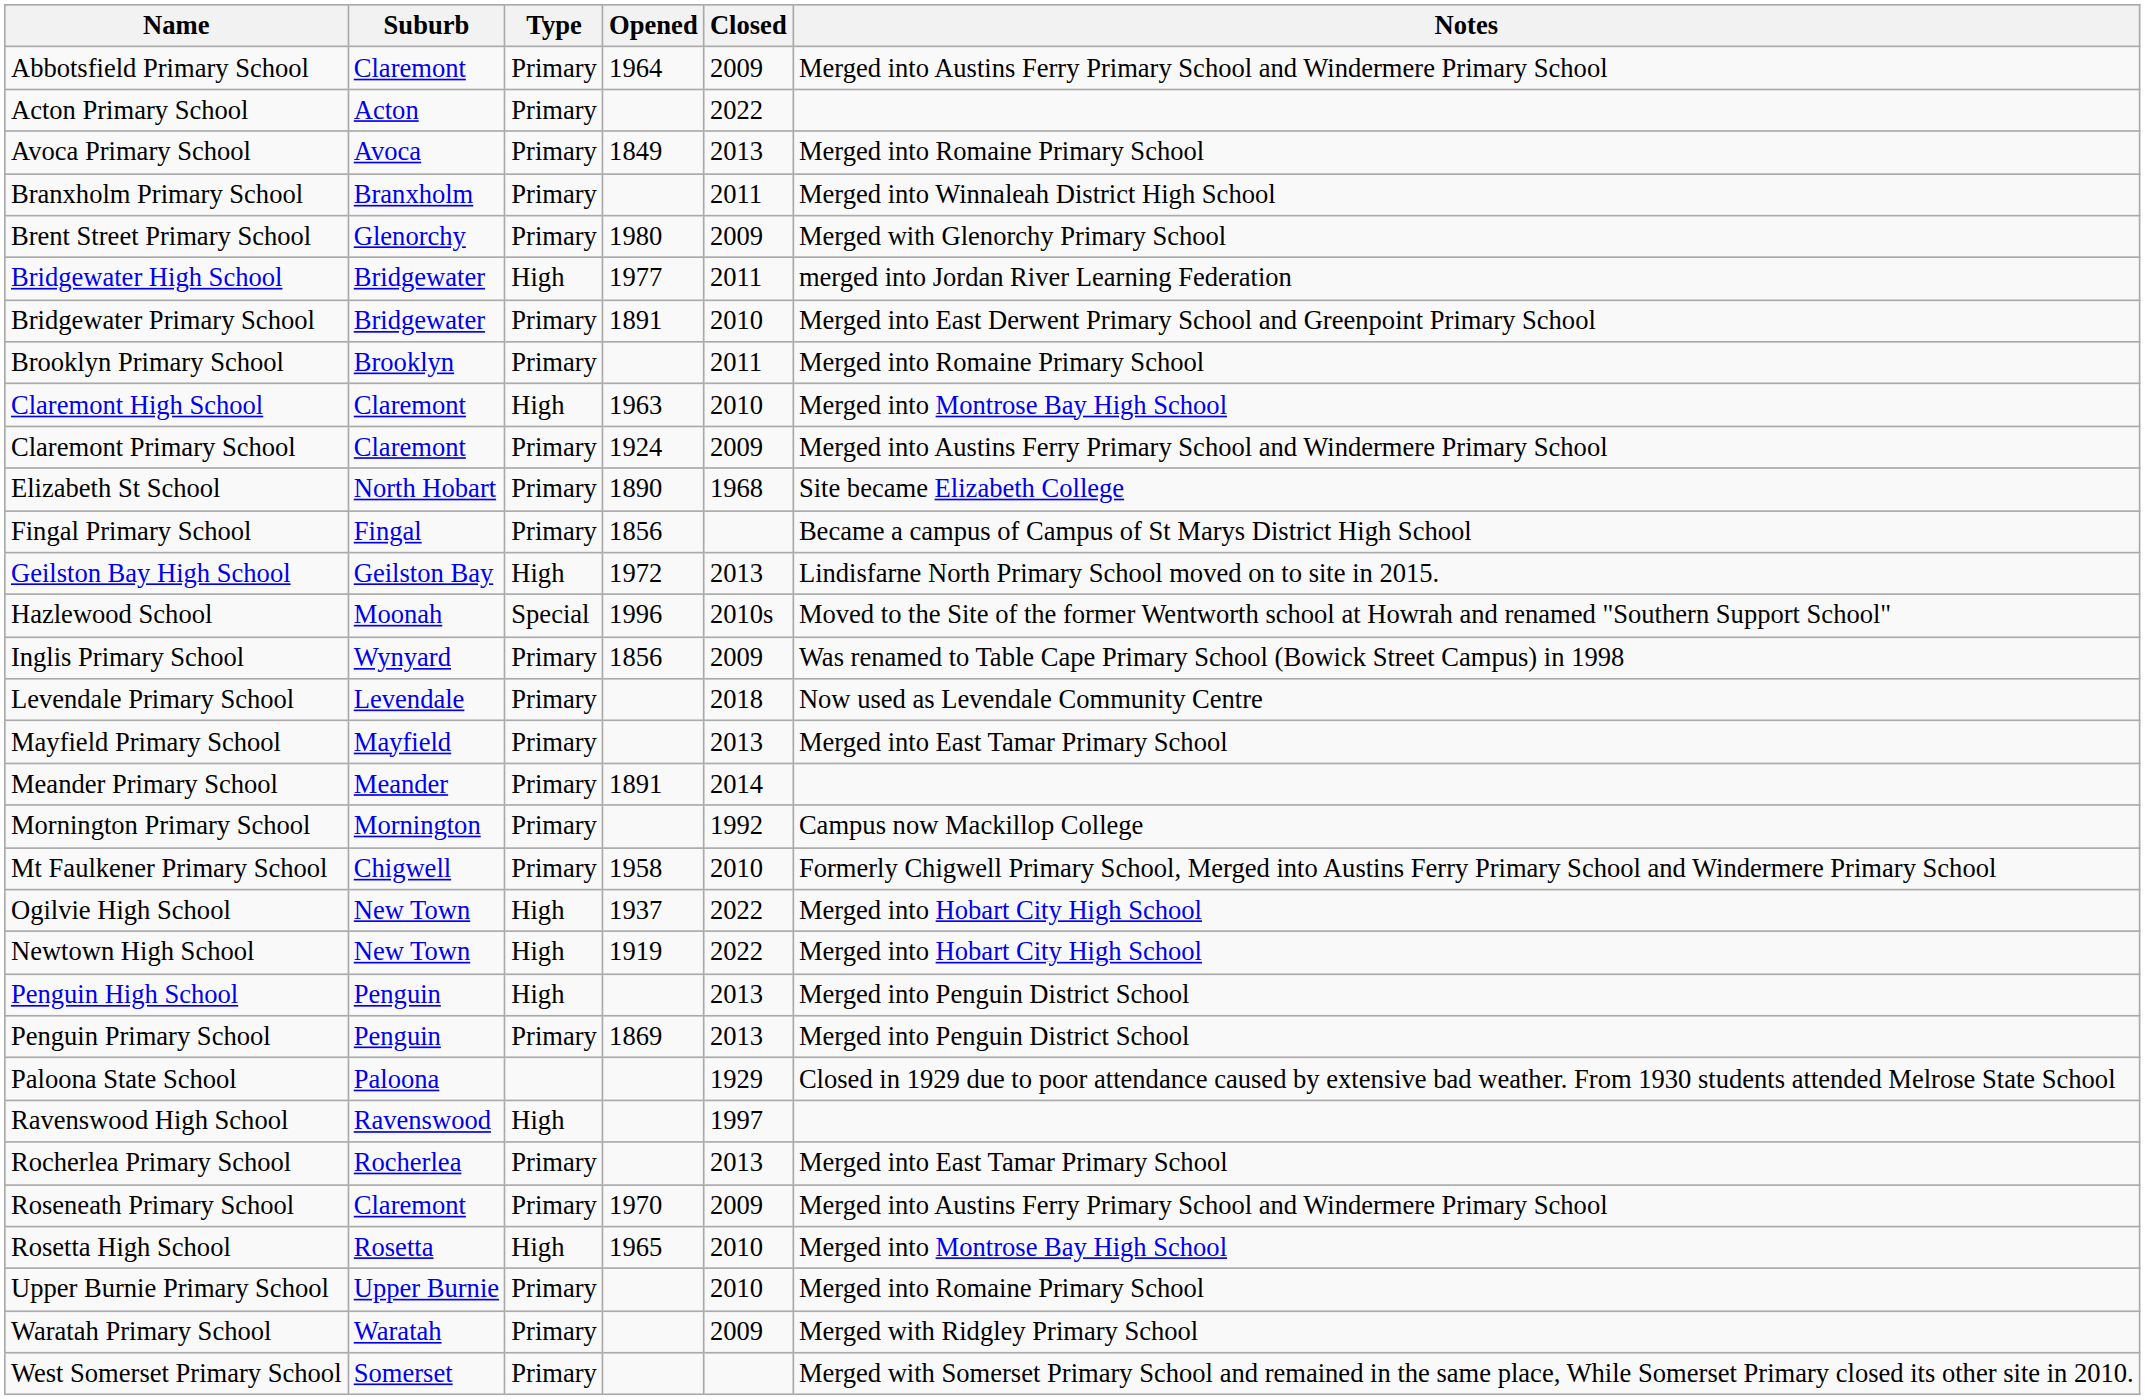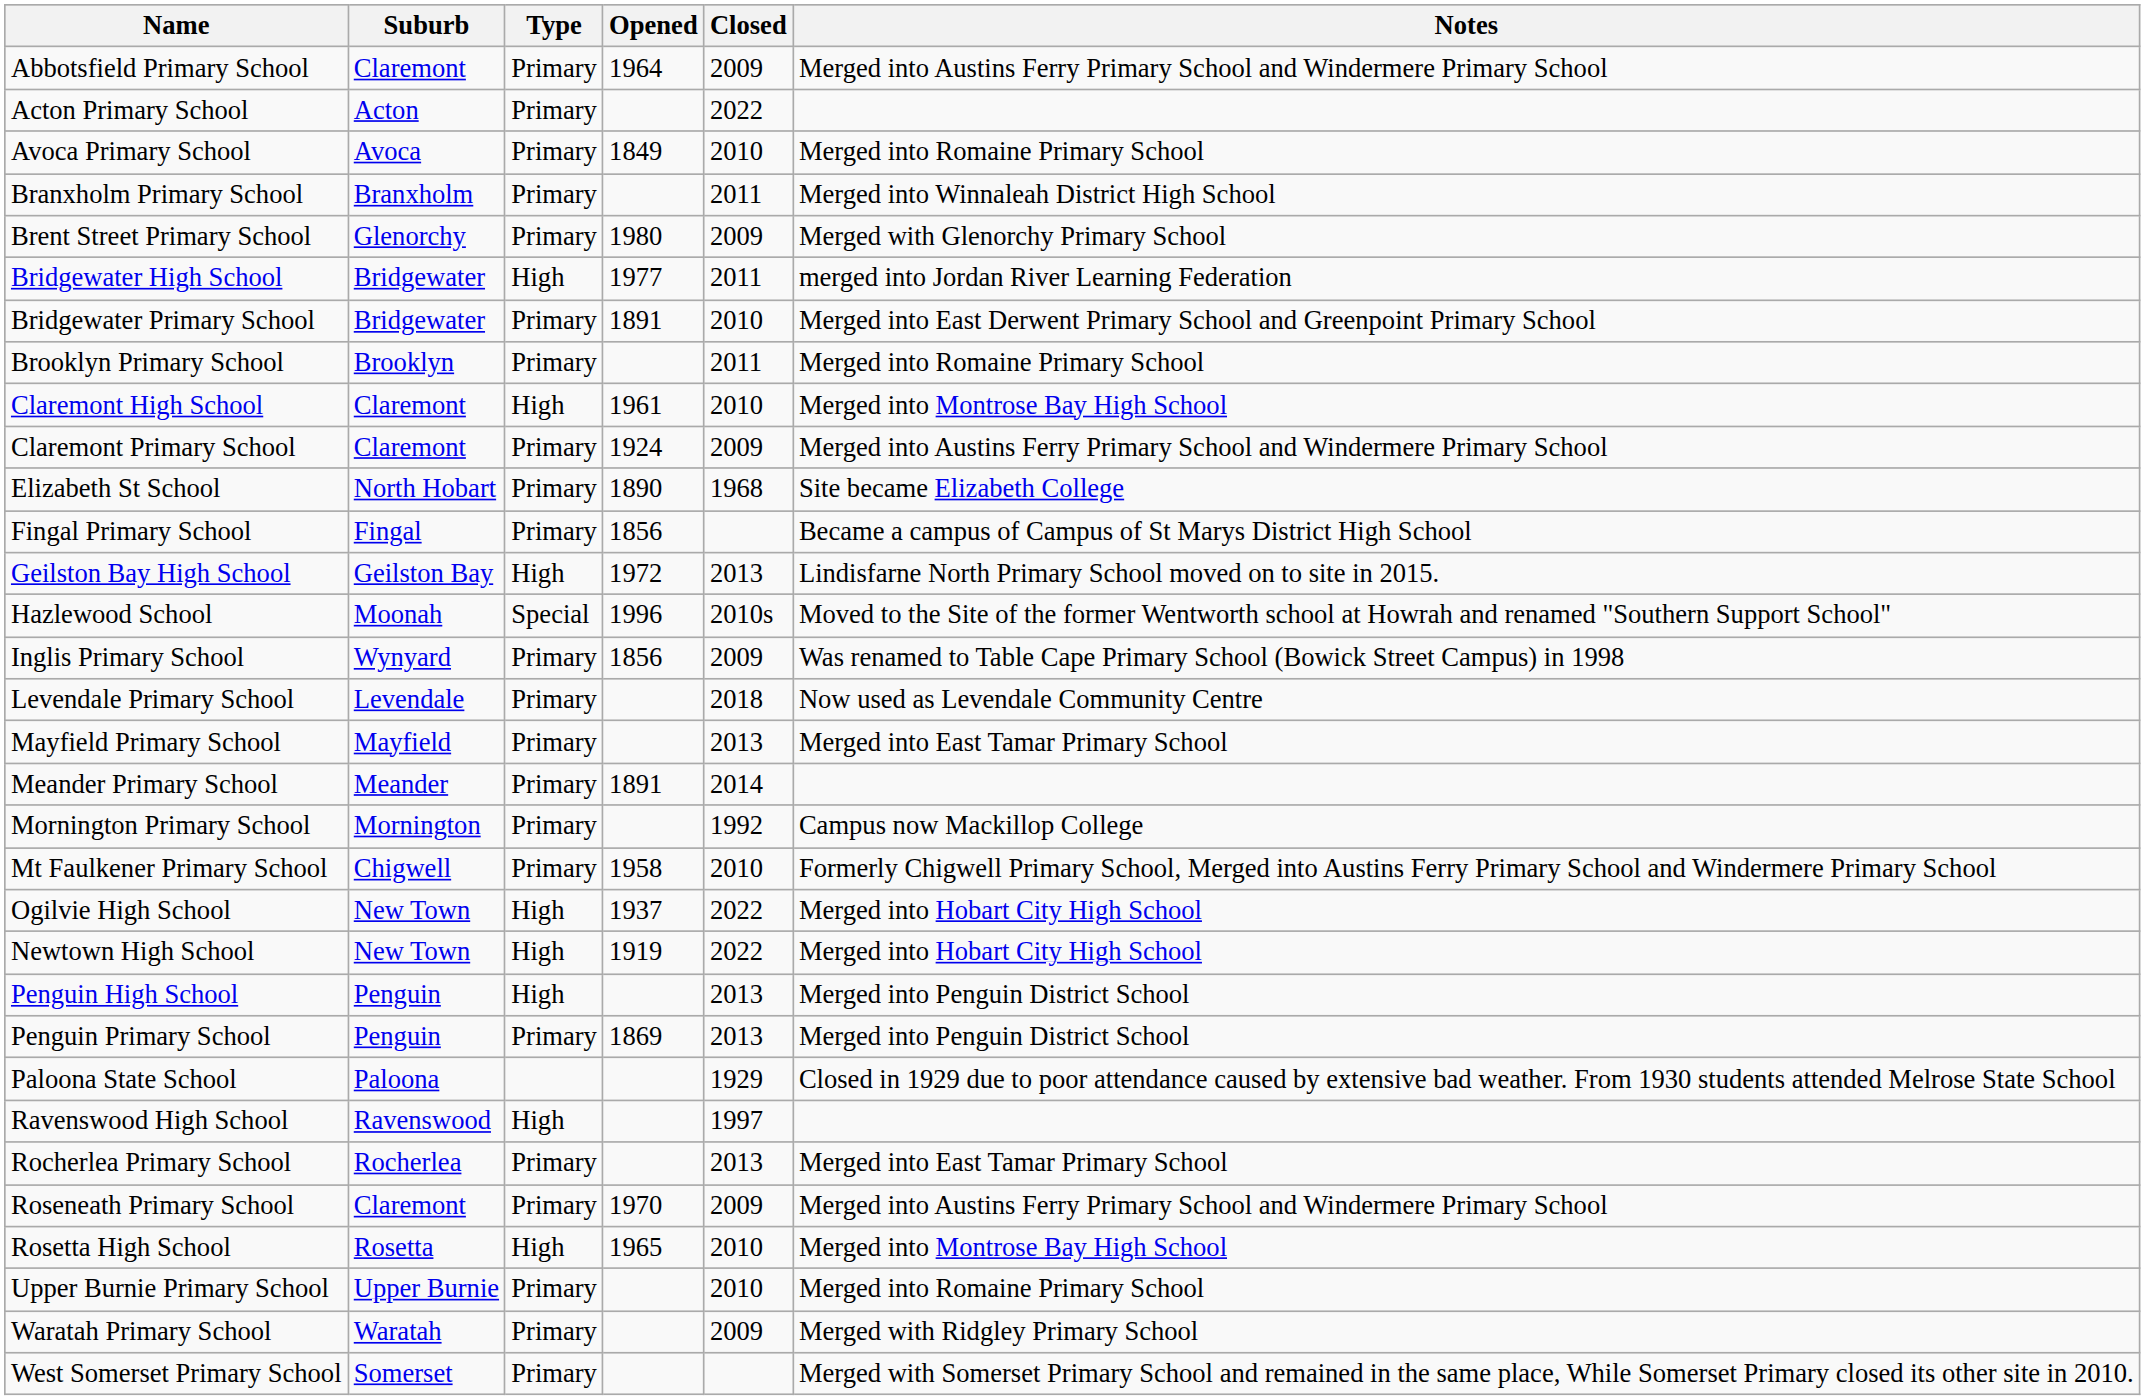 <table class="wikitable sortable">
 <tr>
 <th>Name</th>
 <th>Suburb</th>
 <th>Type</th>
 <th>Opened</th>
 <th>Closed</th>
 <th>Notes</th>
 </tr>
 <tr>
 <td>Abbotsfield Primary School</td>
 <td><a href='#'>Claremont</a></td>
 <td>Primary</td>
 <td>1964</td>
 <td>2009</td>
 <td>Merged into Austins Ferry Primary School and Windermere Primary School</td>
 </tr>
 <tr>
 <td>Acton Primary School</td>
 <td><a href='#'>Acton</a></td>
 <td>Primary</td>
 <td></td>
 <td>2022</td>
 <td></td>
 </tr>
 <tr>
 <td>Avoca Primary School</td>
 <td><a href='#'>Avoca</a></td>
 <td>Primary</td>
 <td>1849</td>
-<td>2013</td>
+<td>2010</td>
 <td>Merged into Romaine Primary School</td>
 </tr>
 <tr>
 <td>Branxholm Primary School</td>
 <td><a href='#'>Branxholm</a></td>
 <td>Primary</td>
 <td></td>
 <td>2011</td>
 <td>Merged into Winnaleah District High School</td>
 </tr>
 <tr>
 <td>Brent Street Primary School</td>
 <td><a href='#'>Glenorchy</a></td>
 <td>Primary</td>
 <td>1980</td>
 <td>2009</td>
 <td>Merged with Glenorchy Primary School</td>
 </tr>
 <tr>
 <td><a href='#'>Bridgewater High School</a></td>
 <td><a href='#'>Bridgewater</a></td>
 <td>High</td>
 <td>1977</td>
 <td>2011</td>
 <td>merged into Jordan River Learning Federation</td>
 </tr>
 <tr>
 <td>Bridgewater Primary School</td>
 <td><a href='#'>Bridgewater</a></td>
 <td>Primary</td>
 <td>1891</td>
 <td>2010</td>
 <td>Merged into East Derwent Primary School and Greenpoint Primary School</td>
 </tr>
 <tr>
 <td>Brooklyn Primary School</td>
 <td><a href='#'>Brooklyn</a></td>
 <td>Primary</td>
 <td></td>
 <td>2011</td>
 <td>Merged into Romaine Primary School</td>
 </tr>
 <tr>
 <td><a href='#'>Claremont High School</a></td>
 <td><a href='#'>Claremont</a></td>
 <td>High</td>
-<td>1963</td>
+<td>1961</td>
 <td>2010</td>
 <td>Merged into <a href='#'>Montrose Bay High School</a></td>
 </tr>
 <tr>
 <td>Claremont Primary School</td>
 <td><a href='#'>Claremont</a></td>
 <td>Primary</td>
 <td>1924</td>
 <td>2009</td>
 <td>Merged into Austins Ferry Primary School and Windermere Primary School</td>
 </tr>
 <tr>
 <td>Elizabeth St School</td>
 <td><a href='#'>North Hobart</a></td>
 <td>Primary</td>
 <td>1890</td>
 <td>1968</td>
 <td>Site became <a href='#'>Elizabeth College</a></td>
 </tr>
 <tr>
 <td>Fingal Primary School</td>
 <td><a href='#'>Fingal</a></td>
 <td>Primary</td>
 <td>1856</td>
 <td></td>
 <td>Became a campus of Campus of St Marys District High School</td>
 </tr>
 <tr>
 <td><a href='#'>Geilston Bay High School</a></td>
 <td><a href='#'>Geilston Bay</a></td>
 <td>High</td>
 <td>1972</td>
 <td>2013</td>
 <td>Lindisfarne North Primary School moved on to site in 2015.</td>
 </tr>
 <tr>
 <td>Hazlewood School</td>
 <td><a href='#'>Moonah</a></td>
 <td>Special</td>
 <td>1996</td>
 <td>2010s</td>
 <td>Moved to the Site of the former Wentworth school at Howrah and renamed "Southern Support School"</td>
 </tr>
 <tr>
 <td>Inglis Primary School</td>
 <td><a href='#'>Wynyard</a></td>
 <td>Primary</td>
 <td>1856</td>
 <td>2009</td>
 <td>Was renamed to Table Cape Primary School (Bowick Street Campus) in 1998</td>
 </tr>
 <tr>
 <td>Levendale Primary School</td>
 <td><a href='#'>Levendale</a></td>
 <td>Primary</td>
 <td></td>
 <td>2018</td>
 <td>Now used as Levendale Community Centre</td>
 </tr>
 <tr>
 <td>Mayfield Primary School</td>
 <td><a href='#'>Mayfield</a></td>
 <td>Primary</td>
 <td></td>
 <td>2013</td>
 <td>Merged into East Tamar Primary School</td>
 </tr>
 <tr>
 <td>Meander Primary School</td>
 <td><a href='#'>Meander</a></td>
 <td>Primary</td>
 <td>1891</td>
 <td>2014</td>
 <td></td>
 </tr>
 <tr>
 <td>Mornington Primary School</td>
 <td><a href='#'>Mornington</a></td>
 <td>Primary</td>
 <td></td>
 <td>1992</td>
 <td>Campus now Mackillop College</td>
 </tr>
 <tr>
 <td>Mt Faulkener Primary School</td>
 <td><a href='#'>Chigwell</a></td>
 <td>Primary</td>
 <td>1958</td>
 <td>2010</td>
 <td>Formerly Chigwell Primary School, Merged into Austins Ferry Primary School and Windermere Primary School</td>
 </tr>
 <tr>
 <td>Ogilvie High School</td>
 <td><a href='#'>New Town</a></td>
 <td>High</td>
 <td>1937</td>
 <td>2022</td>
 <td>Merged into <a href='#'>Hobart City High School</a></td>
 </tr>
 <tr>
 <td>Newtown High School</td>
 <td><a href='#'>New Town</a></td>
 <td>High</td>
 <td>1919</td>
 <td>2022</td>
 <td>Merged into <a href='#'>Hobart City High School</a></td>
 </tr>
 <tr>
 <td><a href='#'>Penguin High School</a></td>
 <td><a href='#'>Penguin</a></td>
 <td>High</td>
 <td></td>
 <td>2013</td>
 <td>Merged into Penguin District School</td>
 </tr>
 <tr>
 <td>Penguin Primary School</td>
 <td><a href='#'>Penguin</a></td>
 <td>Primary</td>
 <td>1869</td>
 <td>2013</td>
 <td>Merged into Penguin District School</td>
 </tr>
 <tr>
 <td>Paloona State School</td>
 <td><a href='#'>Paloona</a></td>
 <td></td>
 <td></td>
 <td>1929</td>
 <td>Closed in 1929 due to poor attendance caused by extensive bad weather. From 1930 students attended Melrose State School</td>
 </tr>
 <tr>
 <td>Ravenswood High School</td>
 <td><a href='#'>Ravenswood</a></td>
 <td>High</td>
 <td></td>
 <td>1997</td>
 <td></td>
 </tr>
 <tr>
 <td>Rocherlea Primary School</td>
 <td><a href='#'>Rocherlea</a></td>
 <td>Primary</td>
 <td></td>
 <td>2013</td>
 <td>Merged into East Tamar Primary School</td>
 </tr>
 <tr>
 <td>Roseneath Primary School</td>
 <td><a href='#'>Claremont</a></td>
 <td>Primary</td>
 <td>1970</td>
 <td>2009</td>
 <td>Merged into Austins Ferry Primary School and Windermere Primary School</td>
 </tr>
 <tr>
 <td>Rosetta High School</td>
 <td><a href='#'>Rosetta</a></td>
 <td>High</td>
 <td>1965</td>
 <td>2010</td>
 <td>Merged into <a href='#'>Montrose Bay High School</a></td>
 </tr>
 <tr>
 <td>Upper Burnie Primary School</td>
 <td><a href='#'>Upper Burnie</a></td>
 <td>Primary</td>
 <td></td>
 <td>2010</td>
 <td>Merged into Romaine Primary School</td>
 </tr>
 <tr>
 <td>Waratah Primary School</td>
 <td><a href='#'>Waratah</a></td>
 <td>Primary</td>
 <td></td>
 <td>2009</td>
 <td>Merged with Ridgley Primary School</td>
 </tr>
 <tr>
 <td>West Somerset Primary School</td>
 <td><a href='#'>Somerset</a></td>
 <td>Primary</td>
 <td></td>
 <td></td>
 <td>Merged with Somerset Primary School and remained in the same place, While Somerset Primary closed its other site in 2010.</td>
 </tr>
 </table>
